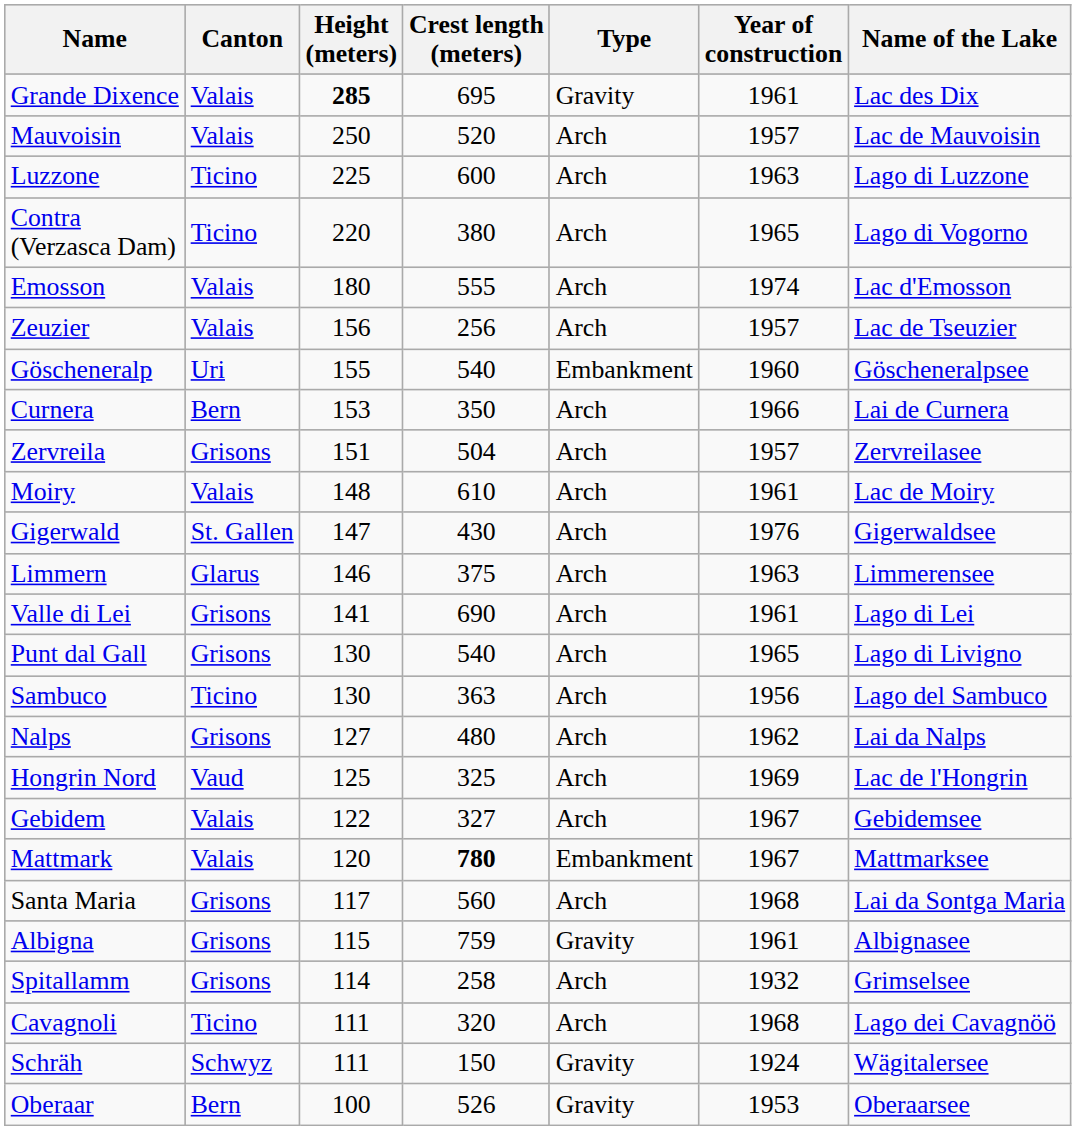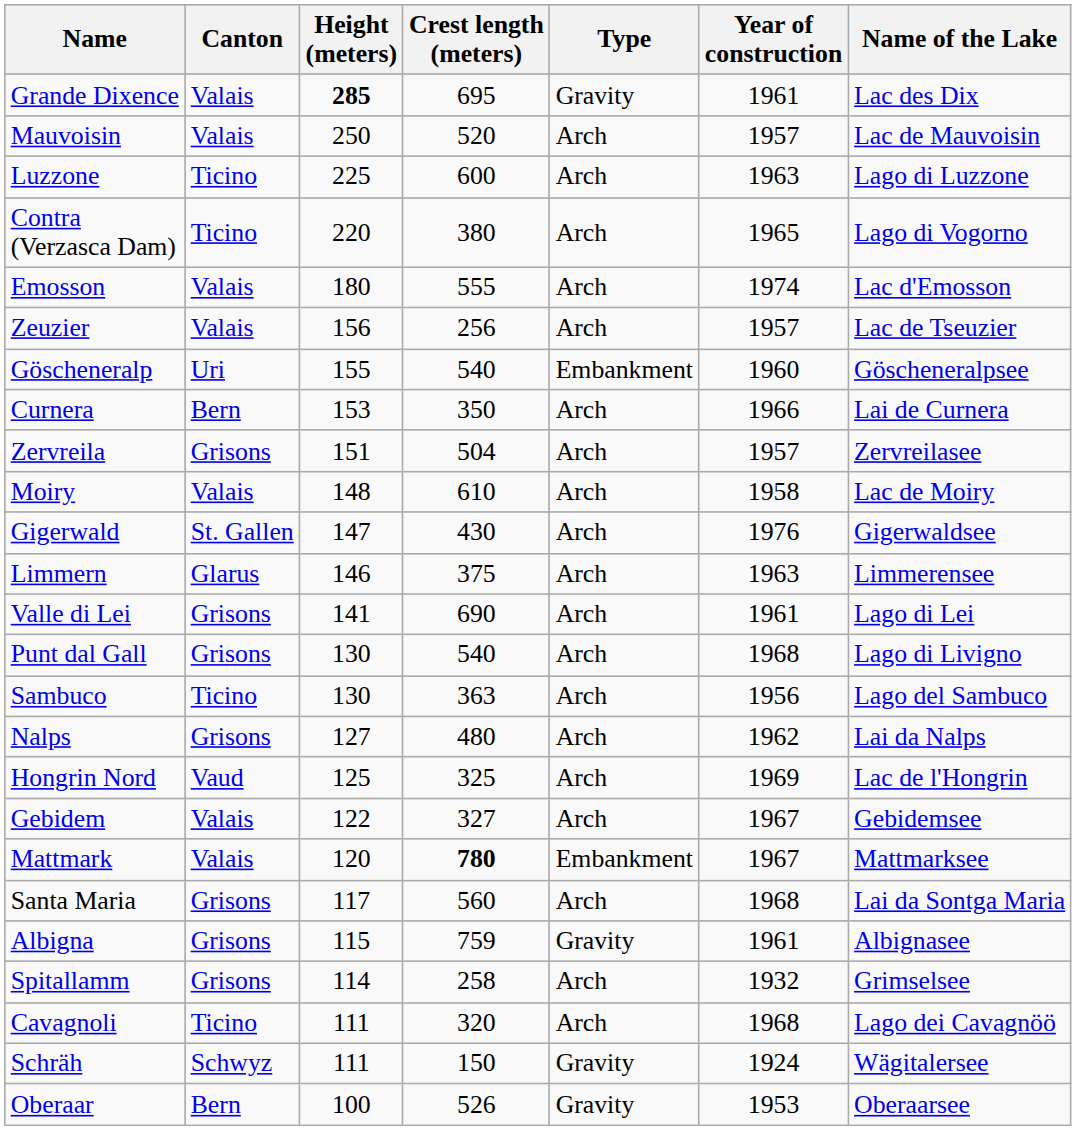 <table class="wikitable sortable">
 <tr>
 <th>Name</th>
 <th>Canton</th>
 <th>Height<br>(meters)</th>
 <th>Crest length<br>(meters)</th>
 <th>Type</th>
 <th>Year of<br>construction</th>
 <th>Name of the Lake</th>
 </tr>
 <tr ---->
 <td><a href='#'>Grande Dixence</a></td>
 <td><a href='#'>Valais</a></td>
 <td align="center"><strong>285</strong></td>
 <td align="center">695</td>
 <td>Gravity</td>
 <td align="center">1961</td>
 <td><a href='#'>Lac des Dix</a></td>
 </tr>
 <tr ---->
 <td><a href='#'>Mauvoisin</a></td>
 <td><a href='#'>Valais</a></td>
 <td align="center">250</td>
 <td align="center">520</td>
 <td>Arch</td>
 <td align="center">1957</td>
 <td><a href='#'>Lac de Mauvoisin</a></td>
 </tr>
 <tr ---->
 <td><a href='#'>Luzzone</a></td>
 <td><a href='#'>Ticino</a></td>
 <td align="center">225</td>
 <td align="center">600</td>
 <td>Arch</td>
 <td align="center">1963</td>
 <td><a href='#'>Lago di Luzzone</a></td>
 </tr>
 <tr ---->
 <td><a href='#'>Contra</a> <br>(Verzasca Dam)</td>
 <td><a href='#'>Ticino</a></td>
 <td align="center">220</td>
 <td align="center">380</td>
 <td>Arch</td>
 <td align="center">1965</td>
 <td><a href='#'>Lago di Vogorno</a></td>
 </tr>
 <tr ---->
 <td><a href='#'>Emosson</a></td>
 <td><a href='#'>Valais</a></td>
 <td align="center">180</td>
 <td align="center">555</td>
 <td>Arch</td>
 <td align="center">1974</td>
 <td><a href='#'>Lac d'Emosson</a></td>
 </tr>
 <tr ---->
 <td><a href='#'>Zeuzier</a></td>
 <td><a href='#'>Valais</a></td>
 <td align="center">156</td>
 <td align="center">256</td>
 <td>Arch</td>
 <td align="center">1957</td>
 <td><a href='#'>Lac de Tseuzier</a></td>
 </tr>
 <tr ---->
 <td><a href='#'>Göscheneralp</a></td>
 <td><a href='#'>Uri</a></td>
 <td align="center">155</td>
 <td align="center">540</td>
 <td>Embankment</td>
 <td align="center">1960</td>
 <td><a href='#'>Göscheneralpsee</a></td>
 </tr>
 <tr ---->
 <td><a href='#'>Curnera</a></td>
 <td><a href='#'>Bern</a></td>
 <td align="center">153</td>
 <td align="center">350</td>
 <td>Arch</td>
 <td align="center">1966</td>
 <td><a href='#'>Lai de Curnera</a></td>
 </tr>
 <tr ---->
 <td><a href='#'>Zervreila</a></td>
 <td><a href='#'>Grisons</a></td>
 <td align="center">151</td>
 <td align="center">504</td>
 <td>Arch</td>
 <td align="center">1957</td>
 <td><a href='#'>Zervreilasee</a></td>
 </tr>
 <tr ---->
 <td><a href='#'>Moiry</a></td>
 <td><a href='#'>Valais</a></td>
 <td align="center">148</td>
 <td align="center">610</td>
 <td>Arch</td>
-<td align="center">1961</td>
+<td align="center">1958</td>
 <td><a href='#'>Lac de Moiry</a></td>
 </tr>
 <tr ---->
 <td><a href='#'>Gigerwald</a></td>
 <td><a href='#'>St. Gallen</a></td>
 <td align="center">147</td>
 <td align="center">430</td>
 <td>Arch</td>
 <td align="center">1976</td>
 <td><a href='#'>Gigerwaldsee</a></td>
 </tr>
 <tr ---->
 <td><a href='#'>Limmern</a></td>
 <td><a href='#'>Glarus</a></td>
 <td align="center">146</td>
 <td align="center">375</td>
 <td>Arch</td>
 <td align="center">1963</td>
 <td><a href='#'>Limmerensee</a></td>
 </tr>
 <tr ---->
 <td><a href='#'>Valle di Lei</a></td>
 <td><a href='#'>Grisons</a></td>
 <td align="center">141</td>
 <td align="center">690</td>
 <td>Arch</td>
 <td align="center">1961</td>
 <td><a href='#'>Lago di Lei</a></td>
 </tr>
 <tr ---->
 <td><a href='#'>Punt dal Gall</a></td>
 <td><a href='#'>Grisons</a></td>
 <td align="center">130</td>
 <td align="center">540</td>
 <td>Arch</td>
-<td align="center">1965</td>
+<td align="center">1968</td>
 <td><a href='#'>Lago di Livigno</a></td>
 </tr>
 <tr ---->
 <td><a href='#'>Sambuco</a></td>
 <td><a href='#'>Ticino</a></td>
 <td align="center">130</td>
 <td align="center">363</td>
 <td>Arch</td>
 <td align="center">1956</td>
 <td><a href='#'>Lago del Sambuco</a></td>
 </tr>
 <tr ---->
 <td><a href='#'>Nalps</a></td>
 <td><a href='#'>Grisons</a></td>
 <td align="center">127</td>
 <td align="center">480</td>
 <td>Arch</td>
 <td align="center">1962</td>
 <td><a href='#'>Lai da Nalps</a></td>
 </tr>
 <tr ---->
 <td><a href='#'>Hongrin Nord</a></td>
 <td><a href='#'>Vaud</a></td>
 <td align="center">125</td>
 <td align="center">325</td>
 <td>Arch</td>
 <td align="center">1969</td>
 <td><a href='#'>Lac de l'Hongrin</a></td>
 </tr>
 <tr ---->
 <td><a href='#'>Gebidem</a></td>
 <td><a href='#'>Valais</a></td>
 <td align="center">122</td>
 <td align="center">327</td>
 <td>Arch</td>
 <td align="center">1967</td>
 <td><a href='#'>Gebidemsee</a></td>
 </tr>
 <tr ---->
 <td><a href='#'>Mattmark</a></td>
 <td><a href='#'>Valais</a></td>
 <td align="center">120</td>
 <td align="center"><strong>780</strong></td>
 <td>Embankment</td>
 <td align="center">1967</td>
 <td><a href='#'>Mattmarksee</a></td>
 </tr>
 <tr ---->
 <td>Santa Maria</td>
 <td><a href='#'>Grisons</a></td>
 <td align="center">117</td>
 <td align="center">560</td>
 <td>Arch</td>
 <td align="center">1968</td>
 <td><a href='#'>Lai da Sontga Maria</a></td>
 </tr>
 <tr ---->
 <td><a href='#'>Albigna</a></td>
 <td><a href='#'>Grisons</a></td>
 <td align="center">115</td>
 <td align="center">759</td>
 <td>Gravity</td>
 <td align="center">1961</td>
 <td><a href='#'>Albignasee</a></td>
 </tr>
 <tr ---->
 <td><a href='#'>Spitallamm</a></td>
 <td><a href='#'>Grisons</a></td>
 <td align="center">114</td>
 <td align="center">258</td>
 <td>Arch</td>
 <td align="center">1932</td>
 <td><a href='#'>Grimselsee</a></td>
 </tr>
 <tr ---->
 <td><a href='#'>Cavagnoli</a></td>
 <td><a href='#'>Ticino</a></td>
 <td align="center">111</td>
 <td align="center">320</td>
 <td>Arch</td>
 <td align="center">1968</td>
 <td><a href='#'>Lago dei Cavagnöö</a></td>
 </tr>
 <tr ---->
 <td><a href='#'>Schräh</a></td>
 <td><a href='#'>Schwyz</a></td>
 <td align="center">111</td>
 <td align="center">150</td>
 <td>Gravity</td>
 <td align="center">1924</td>
 <td><a href='#'>Wägitalersee</a></td>
 </tr>
 <tr ---->
 <td><a href='#'>Oberaar</a></td>
 <td><a href='#'>Bern</a></td>
 <td align="center">100</td>
 <td align="center">526</td>
 <td>Gravity</td>
 <td align="center">1953</td>
 <td><a href='#'>Oberaarsee</a></td>
 </tr>
 </table>
